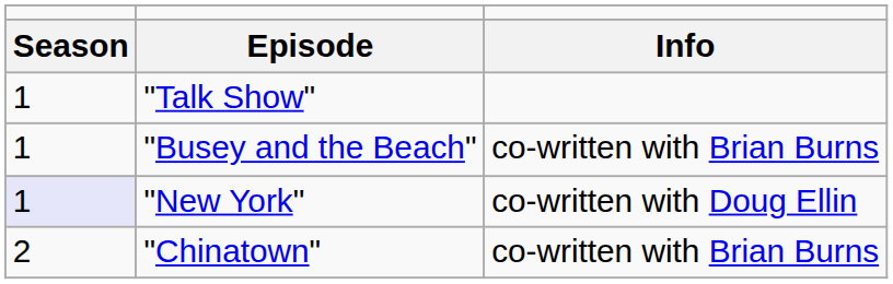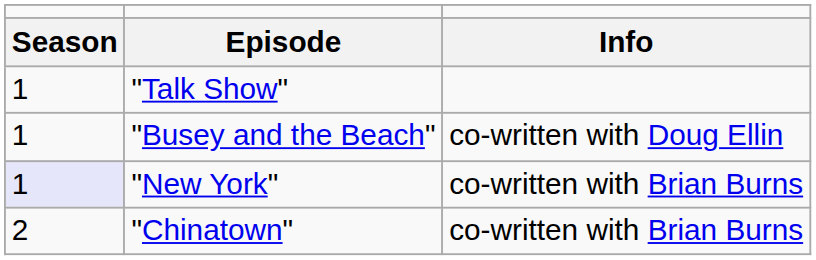 <table class="wikitable">
 <tr>
 <td></td>
 <td></td>
 <td></td>
 </tr>
 <tr>
 <th>Season</th>
 <th>Episode</th>
 <th>Info</th>
 </tr>
 <tr>
 <td>1</td>
 <td>"<a href='#'>Talk Show</a>"</td>
 <td></td>
 </tr>
 <tr>
 <td>1</td>
 <td>"<a href='#'>Busey and the Beach</a>"</td>
-<td>co-written with <a href='#'>Brian Burns</a></td>
+<td>co-written with <a href='#'>Doug Ellin</a></td>
 </tr>
 <tr>
 <td style="background: lavender;">1</td>
 <td>"<a href='#'>New York</a>"</td>
-<td>co-written with <a href='#'>Doug Ellin</a></td>
+<td>co-written with <a href='#'>Brian Burns</a></td>
 </tr>
 <tr>
 <td>2</td>
 <td>"<a href='#'>Chinatown</a>"</td>
 <td>co-written with <a href='#'>Brian Burns</a></td>
 </tr>
 </table>
